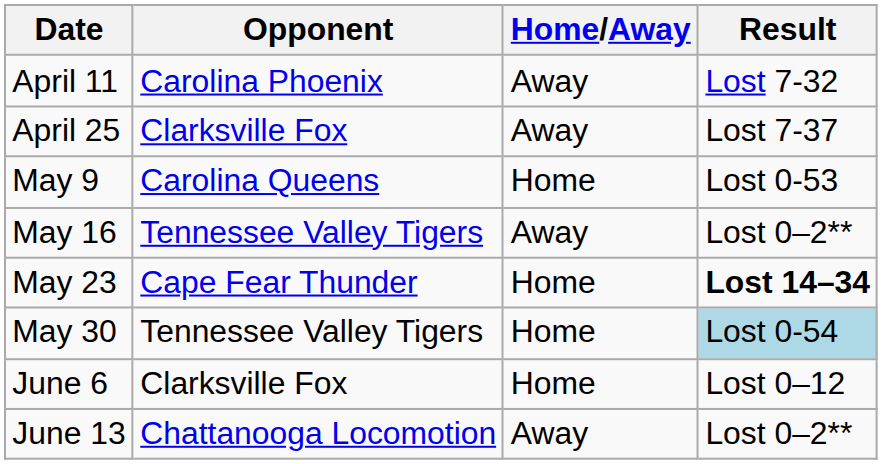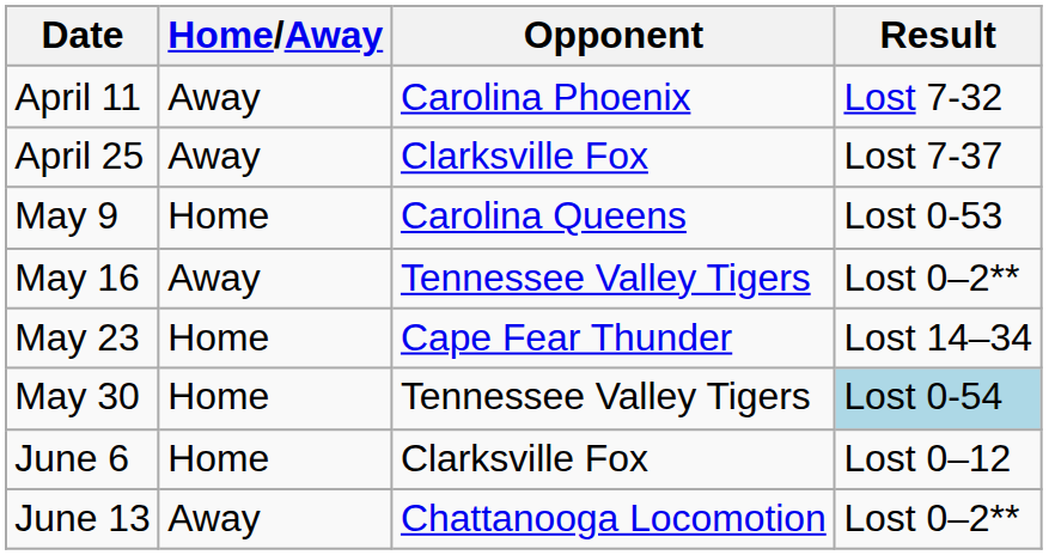 <table class="wikitable">
 <tr>
 <th>Date</th>
+<th><a href='#'>Home</a>/<a href='#'>Away</a></th>
 <th>Opponent</th>
-<th><a href='#'>Home</a>/<a href='#'>Away</a></th>
 <th>Result</th>
 </tr>
 <tr>
 <td>April 11</td>
+<td>Away</td>
 <td><a href='#'>Carolina Phoenix</a></td>
-<td>Away</td>
 <td><a href='#'>Lost</a> 7-32</td>
 </tr>
 <tr>
 <td>April 25</td>
+<td>Away</td>
 <td><a href='#'>Clarksville Fox</a></td>
-<td>Away</td>
 <td>Lost 7-37</td>
 </tr>
 <tr>
 <td>May 9</td>
+<td>Home</td>
 <td><a href='#'>Carolina Queens</a></td>
-<td>Home</td>
 <td>Lost 0-53</td>
 </tr>
 <tr>
 <td>May 16</td>
+<td>Away</td>
 <td><a href='#'>Tennessee Valley Tigers</a></td>
-<td>Away</td>
 <td>Lost 0–2**</td>
 </tr>
 <tr>
 <td>May 23</td>
+<td>Home</td>
 <td><a href='#'>Cape Fear Thunder</a></td>
-<td>Home</td>
-<td><strong>Lost 14–34</strong></td>
+<td>Lost 14–34</td>
 </tr>
 <tr>
 <td>May 30</td>
+<td>Home</td>
 <td>Tennessee Valley Tigers</td>
-<td>Home</td>
 <td style="background: lightblue;">Lost 0-54</td>
 </tr>
 <tr>
 <td>June 6</td>
+<td>Home</td>
 <td>Clarksville Fox</td>
-<td>Home</td>
 <td>Lost 0–12</td>
 </tr>
 <tr>
 <td>June 13</td>
+<td>Away</td>
 <td><a href='#'>Chattanooga Locomotion</a></td>
-<td>Away</td>
 <td>Lost 0–2**</td>
 </tr>
 </table>
